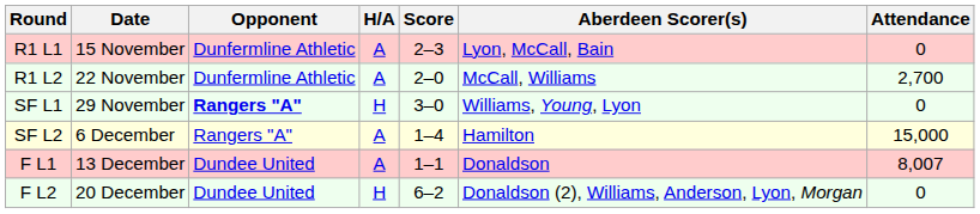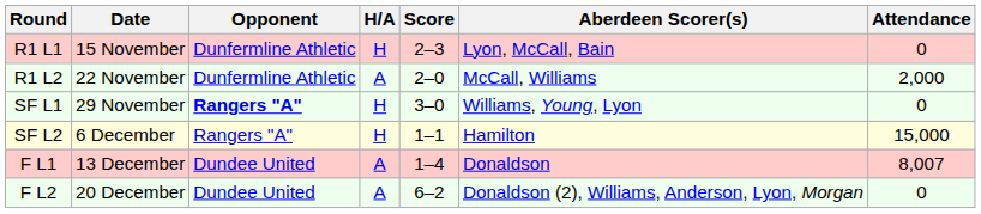 <table class="wikitable" style="text-align:center">
 <tr>
 <th>Round</th>
 <th>Date</th>
 <th>Opponent</th>
 <th>H/A</th>
 <th>Score</th>
 <th>Aberdeen Scorer(s)</th>
 <th>Attendance</th>
 </tr>
 <tr bgcolor=#FFCCCC>
 <td>R1 L1</td>
 <td align=left>15 November</td>
 <td align=left><a href='#'>Dunfermline Athletic</a></td>
-<td><a href='#'>A</a></td>
+<td><a href='#'>H</a></td>
 <td>2–3</td>
 <td align=left><a href='#'>Lyon</a>, <a href='#'>McCall</a>, <a href='#'>Bain</a></td>
 <td>0</td>
 </tr>
 <tr bgcolor=#EEFFEE>
 <td>R1 L2</td>
 <td align=left>22 November</td>
 <td align=left><a href='#'>Dunfermline Athletic</a></td>
 <td><a href='#'>A</a></td>
 <td>2–0</td>
 <td align=left><a href='#'>McCall</a>, <a href='#'>Williams</a></td>
-<td>2,700</td>
+<td>2,000</td>
 </tr>
 <tr bgcolor=#EEFFEE>
 <td>SF L1</td>
 <td align=left>29 November</td>
 <td align=left><strong><a href='#'>Rangers "A"</a></strong></td>
 <td><a href='#'>H</a></td>
 <td>3–0</td>
 <td align=left><a href='#'>Williams</a>, <em><a href='#'>Young</a></em>, <a href='#'>Lyon</a></td>
 <td>0</td>
 </tr>
 <tr bgcolor=#FFFFDD>
 <td>SF L2</td>
 <td align=left>6 December</td>
 <td align=left><a href='#'>Rangers "A"</a></td>
-<td><a href='#'>A</a></td>
-<td>1–4</td>
+<td><a href='#'>H</a></td>
+<td>1–1</td>
 <td align=left><a href='#'>Hamilton</a></td>
 <td>15,000</td>
 </tr>
 <tr bgcolor=#FFCCCC>
 <td>F L1</td>
 <td align=left>13 December</td>
 <td align=left><a href='#'>Dundee United</a></td>
 <td><a href='#'>A</a></td>
-<td>1–1</td>
+<td>1–4</td>
 <td align=left><a href='#'>Donaldson</a></td>
 <td>8,007</td>
 </tr>
 <tr bgcolor=#EEFFEE>
 <td>F L2</td>
 <td align=left>20 December</td>
 <td align=left><a href='#'>Dundee United</a></td>
-<td><a href='#'>H</a></td>
+<td><a href='#'>A</a></td>
 <td>6–2</td>
 <td align=left><a href='#'>Donaldson</a> (2), <a href='#'>Williams</a>, <a href='#'>Anderson</a>, <a href='#'>Lyon</a>, <em>Morgan</em></td>
 <td>0</td>
 </tr>
 </table>
